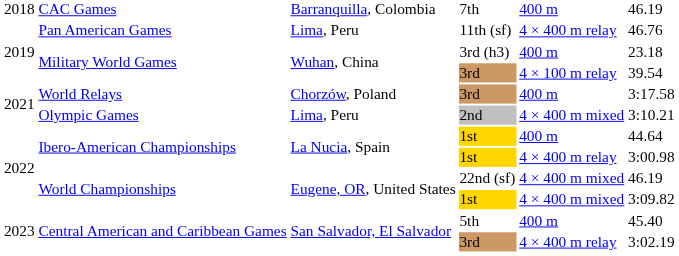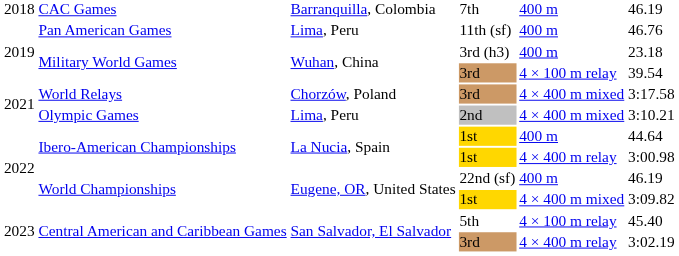 <table>
 <tr>
 <td>2018</td>
 <td><a href='#'>CAC Games</a></td>
 <td><a href='#'>Barranquilla</a>, Colombia</td>
 <td>7th</td>
 <td><a href='#'>400 m</a></td>
 <td>46.19</td>
 </tr>
 <tr>
 <td rowspan=3>2019</td>
 <td><a href='#'>Pan American Games</a></td>
 <td><a href='#'>Lima</a>, Peru</td>
 <td>11th (sf)</td>
-<td><a href='#'>4 × 400 m relay</a></td>
+<td><a href='#'>400 m</a></td>
 <td>46.76</td>
 </tr>
 <tr>
 <td rowspan=2><a href='#'>Military World Games</a></td>
 <td rowspan=2><a href='#'>Wuhan</a>, China</td>
 <td>3rd (h3)</td>
 <td><a href='#'>400 m</a></td>
 <td>23.18</td>
 </tr>
 <tr>
 <td bgcolor=cc9966>3rd</td>
 <td><a href='#'>4 × 100 m relay</a></td>
 <td>39.54</td>
 </tr>
 <tr>
 <td rowspan=2>2021</td>
 <td><a href='#'>World Relays</a></td>
 <td><a href='#'>Chorzów</a>, Poland</td>
 <td bgcolor=cc9966>3rd</td>
-<td><a href='#'>400 m</a></td>
+<td><a href='#'>4 × 400 m mixed</a></td>
 <td>3:17.58</td>
 </tr>
 <tr>
 <td><a href='#'>Olympic Games</a></td>
 <td><a href='#'>Lima</a>, Peru</td>
 <td bgcolor=silver>2nd</td>
 <td><a href='#'>4 × 400 m mixed</a></td>
 <td>3:10.21 </td>
 </tr>
 <tr>
 <td rowspan=4>2022</td>
 <td rowspan=2><a href='#'>Ibero-American Championships</a></td>
 <td rowspan=2><a href='#'>La Nucia</a>, Spain</td>
 <td bgcolor=gold>1st</td>
 <td><a href='#'>400 m</a></td>
 <td>44.64 </td>
 </tr>
 <tr>
 <td bgcolor=gold>1st</td>
 <td><a href='#'>4 × 400 m relay</a></td>
 <td>3:00.98 </td>
 </tr>
 <tr>
 <td rowspan=2><a href='#'>World Championships</a></td>
 <td rowspan=2><a href='#'>Eugene, OR</a>, United States</td>
 <td>22nd (sf)</td>
-<td><a href='#'>4 × 400 m mixed</a></td>
+<td><a href='#'>400 m</a></td>
 <td>46.19</td>
 </tr>
 <tr>
 <td bgcolor=gold>1st</td>
 <td><a href='#'>4 × 400 m mixed</a></td>
 <td>3:09.82  </td>
 </tr>
 <tr>
 <td rowspan=2>2023</td>
 <td rowspan=2><a href='#'>Central American and Caribbean Games</a></td>
 <td rowspan=2><a href='#'>San Salvador, El Salvador</a></td>
 <td>5th</td>
-<td><a href='#'>400 m</a></td>
+<td><a href='#'>4 × 100 m relay</a></td>
 <td>45.40</td>
 </tr>
 <tr>
 <td bgcolor=cc9966>3rd</td>
 <td><a href='#'>4 × 400 m relay</a></td>
 <td>3:02.19</td>
 </tr>
 </table>
